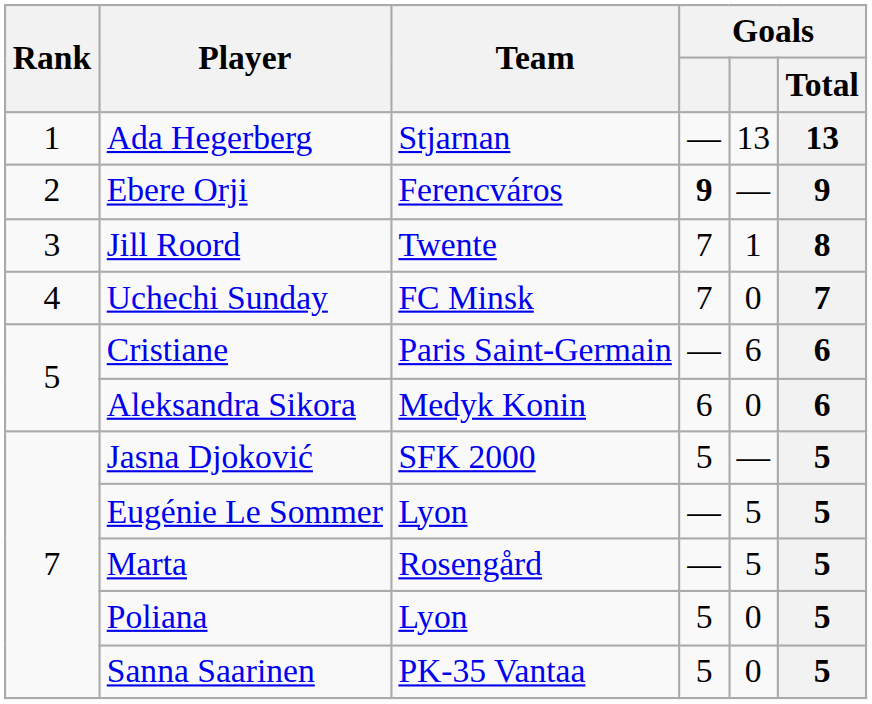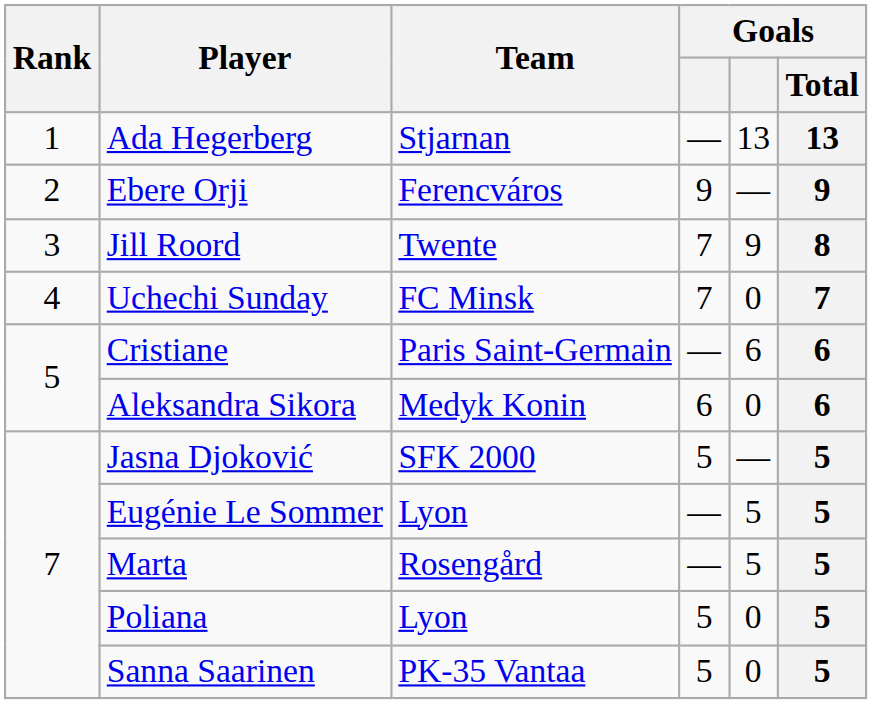 <table class="wikitable" style="text-align:center">
 <tr>
 <th rowspan=2>Rank</th>
 <th rowspan=2>Player</th>
 <th rowspan=2>Team</th>
 <th colspan=3>Goals</th>
 </tr>
 <tr>
 <th></th>
 <th></th>
 <th>Total</th>
 </tr>
 <tr>
 <td>1</td>
 <td align=left> <a href='#'>Ada Hegerberg</a></td>
 <td align=left> <a href='#'>Stjarnan</a></td>
 <td>—</td>
 <td>13</td>
 <th>13</th>
 </tr>
 <tr>
 <td>2</td>
 <td align=left> <a href='#'>Ebere Orji</a></td>
 <td align=left> <a href='#'>Ferencváros</a></td>
-<td><strong>9</strong></td>
+<td>9</td>
 <td>—</td>
 <th>9</th>
 </tr>
 <tr>
 <td>3</td>
 <td align=left> <a href='#'>Jill Roord</a></td>
 <td align=left> <a href='#'>Twente</a></td>
 <td>7</td>
-<td>1</td>
+<td>9</td>
 <th>8</th>
 </tr>
 <tr>
 <td>4</td>
 <td align=left> <a href='#'>Uchechi Sunday</a></td>
 <td align=left> <a href='#'>FC Minsk</a></td>
 <td>7</td>
 <td>0</td>
 <th>7</th>
 </tr>
 <tr>
 <td rowspan=2>5</td>
 <td align=left> <a href='#'>Cristiane</a></td>
 <td align=left> <a href='#'>Paris Saint-Germain</a></td>
 <td>—</td>
 <td>6</td>
 <th>6</th>
 </tr>
 <tr>
 <td align=left> <a href='#'>Aleksandra Sikora</a></td>
 <td align=left> <a href='#'>Medyk Konin</a></td>
 <td>6</td>
 <td>0</td>
 <th>6</th>
 </tr>
 <tr>
 <td rowspan=5>7</td>
 <td align=left> <a href='#'>Jasna Djoković</a></td>
 <td align=left> <a href='#'>SFK 2000</a></td>
 <td>5</td>
 <td>—</td>
 <th>5</th>
 </tr>
 <tr>
 <td align=left> <a href='#'>Eugénie Le Sommer</a></td>
 <td align=left> <a href='#'>Lyon</a></td>
 <td>—</td>
 <td>5</td>
 <th>5</th>
 </tr>
 <tr>
 <td align=left> <a href='#'>Marta</a></td>
 <td align=left> <a href='#'>Rosengård</a></td>
 <td>—</td>
 <td>5</td>
 <th>5</th>
 </tr>
 <tr>
 <td align=left> <a href='#'>Poliana</a></td>
 <td align=left> <a href='#'>Lyon</a></td>
 <td>5</td>
 <td>0</td>
 <th>5</th>
 </tr>
 <tr>
 <td align=left> <a href='#'>Sanna Saarinen</a></td>
 <td align=left> <a href='#'>PK-35 Vantaa</a></td>
 <td>5</td>
 <td>0</td>
 <th>5</th>
 </tr>
 </table>
